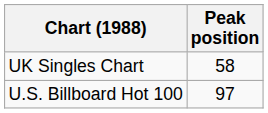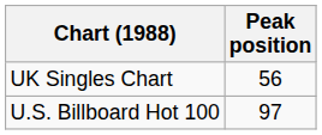 <table class="wikitable sortable">
 <tr>
 <th>Chart (1988)</th>
 <th>Peak<br>position</th>
 </tr>
 <tr>
 <td align="left">UK Singles Chart</td>
-<td style="text-align:center;">58</td>
+<td style="text-align:center;">56</td>
 </tr>
 <tr>
 <td align="left">U.S. Billboard Hot 100</td>
 <td style="text-align:center;">97</td>
 </tr>
 </table>
